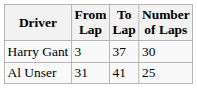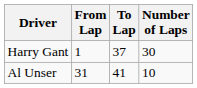 <table class="wikitable">
 <tr>
 <th>Driver</th>
 <th>From<br>Lap</th>
 <th>To<br>Lap</th>
 <th>Number<br>of Laps</th>
 </tr>
 <tr>
 <td>Harry Gant</td>
-<td>3</td>
+<td>1</td>
 <td>37</td>
 <td>30</td>
 </tr>
 <tr>
 <td>Al Unser</td>
 <td>31</td>
 <td>41</td>
-<td>25</td>
+<td>10</td>
 </tr>
 </table>
